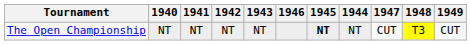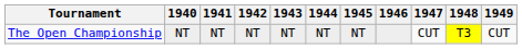 <table class="wikitable" style="font-size:95%;text-align:center;">
 <tr>
 <th>Tournament</th>
 <th>1940</th>
 <th>1941</th>
 <th>1942</th>
 <th>1943</th>
+<th>1944</th>
+<th>1945</th>
 <th>1946</th>
-<th>1945</th>
-<th>1944</th>
 <th>1947</th>
 <th>1948</th>
 <th>1949</th>
 </tr>
 <tr>
 <td align="left"><a href='#'>The Open Championship</a></td>
 <td style="background:#eeeeee;">NT</td>
 <td style="background:#eeeeee;">NT</td>
 <td style="background:#eeeeee;">NT</td>
 <td style="background:#eeeeee;">NT</td>
+<td style="background:#eeeeee;">NT</td>
+<td style="background:#eeeeee;">NT</td>
 <td style="background:#eeeeee;"></td>
-<td style="background:#eeeeee;"><strong>NT</strong></td>
-<td style="background:#eeeeee;">NT</td>
 <td>CUT</td>
 <td style="background:yellow;">T3</td>
 <td>CUT</td>
 </tr>
 </table>
